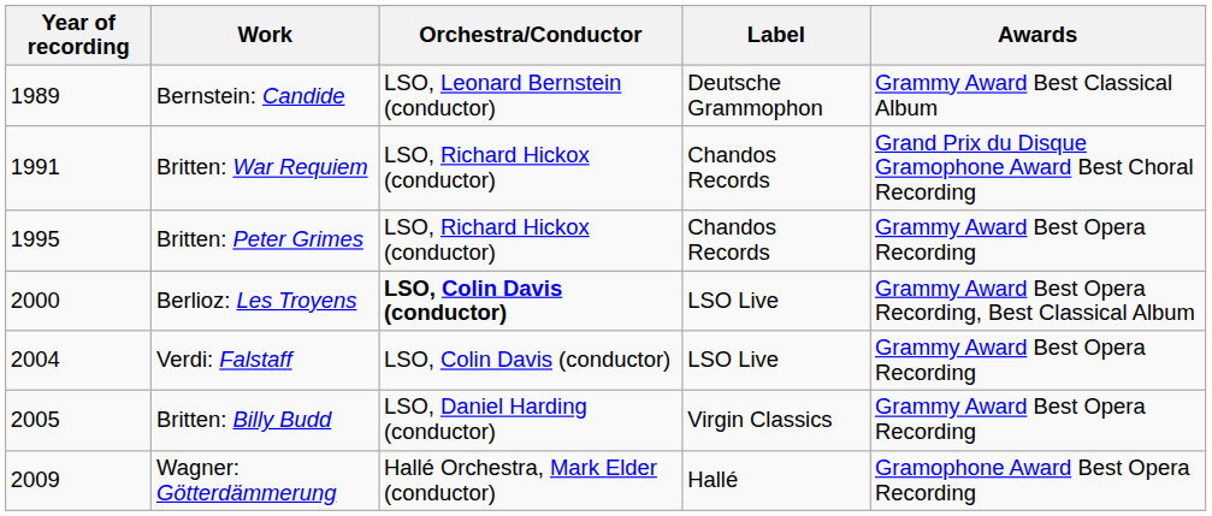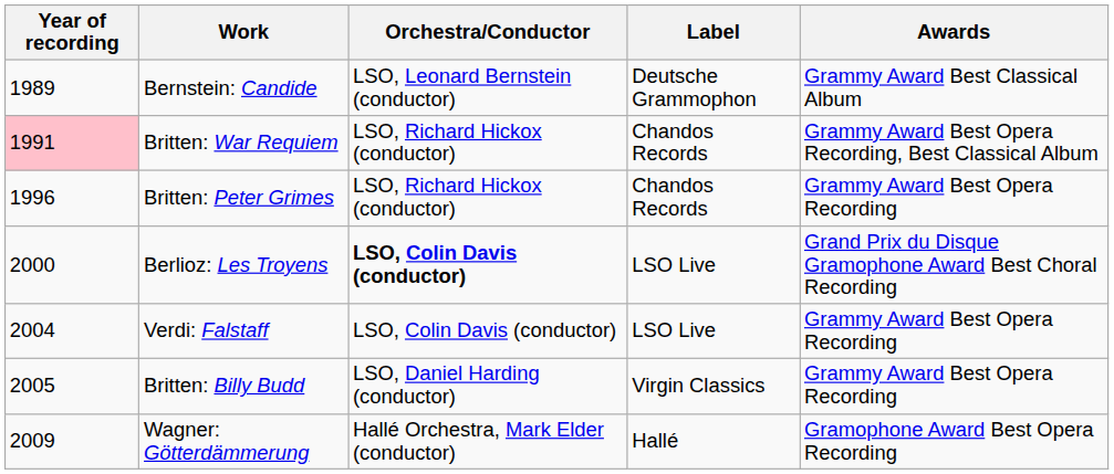 <table class="wikitable sortable">
 <tr>
 <th>Year of recording</th>
 <th>Work</th>
 <th>Orchestra/Conductor</th>
 <th>Label</th>
 <th>Awards</th>
 </tr>
 <tr>
 <td>1989</td>
 <td>Bernstein: <em><a href='#'>Candide</a></em></td>
 <td>LSO, <a href='#'>Leonard Bernstein</a> (conductor)</td>
 <td>Deutsche Grammophon</td>
 <td><a href='#'>Grammy Award</a> Best Classical Album</td>
 </tr>
 <tr>
-<td>1991</td>
+<td style="background: pink;">1991</td>
 <td>Britten: <em><a href='#'>War Requiem</a></em></td>
 <td>LSO, <a href='#'>Richard Hickox</a> (conductor)</td>
 <td>Chandos Records</td>
-<td><a href='#'>Grand Prix du Disque</a><br><a href='#'>Gramophone Award</a> Best Choral Recording</td>
+<td><a href='#'>Grammy Award</a> Best Opera Recording, Best Classical Album</td>
 </tr>
 <tr>
-<td>1995</td>
+<td>1996</td>
 <td>Britten: <em><a href='#'>Peter Grimes</a></em></td>
 <td>LSO, <a href='#'>Richard Hickox</a> (conductor)</td>
 <td>Chandos Records</td>
 <td><a href='#'>Grammy Award</a> Best Opera Recording</td>
 </tr>
 <tr>
 <td>2000</td>
 <td>Berlioz: <em><a href='#'>Les Troyens</a></em></td>
 <td><strong>LSO, <a href='#'>Colin Davis</a> (conductor)</strong></td>
 <td>LSO Live</td>
-<td><a href='#'>Grammy Award</a> Best Opera Recording, Best Classical Album</td>
+<td><a href='#'>Grand Prix du Disque</a><br><a href='#'>Gramophone Award</a> Best Choral Recording</td>
 </tr>
 <tr>
 <td>2004</td>
 <td>Verdi: <em><a href='#'>Falstaff</a></em></td>
 <td>LSO, <a href='#'>Colin Davis</a> (conductor)</td>
 <td>LSO Live</td>
 <td><a href='#'>Grammy Award</a> Best Opera Recording</td>
 </tr>
 <tr>
 <td>2005</td>
 <td>Britten: <em><a href='#'>Billy Budd</a></em></td>
 <td>LSO, <a href='#'>Daniel Harding</a> (conductor)</td>
 <td>Virgin Classics</td>
 <td><a href='#'>Grammy Award</a> Best Opera Recording</td>
 </tr>
 <tr>
 <td>2009</td>
 <td>Wagner: <em><a href='#'>Götterdämmerung</a></em></td>
 <td>Hallé Orchestra, <a href='#'>Mark Elder</a> (conductor)</td>
 <td>Hallé</td>
 <td><a href='#'>Gramophone Award</a> Best Opera Recording</td>
 </tr>
 </table>
